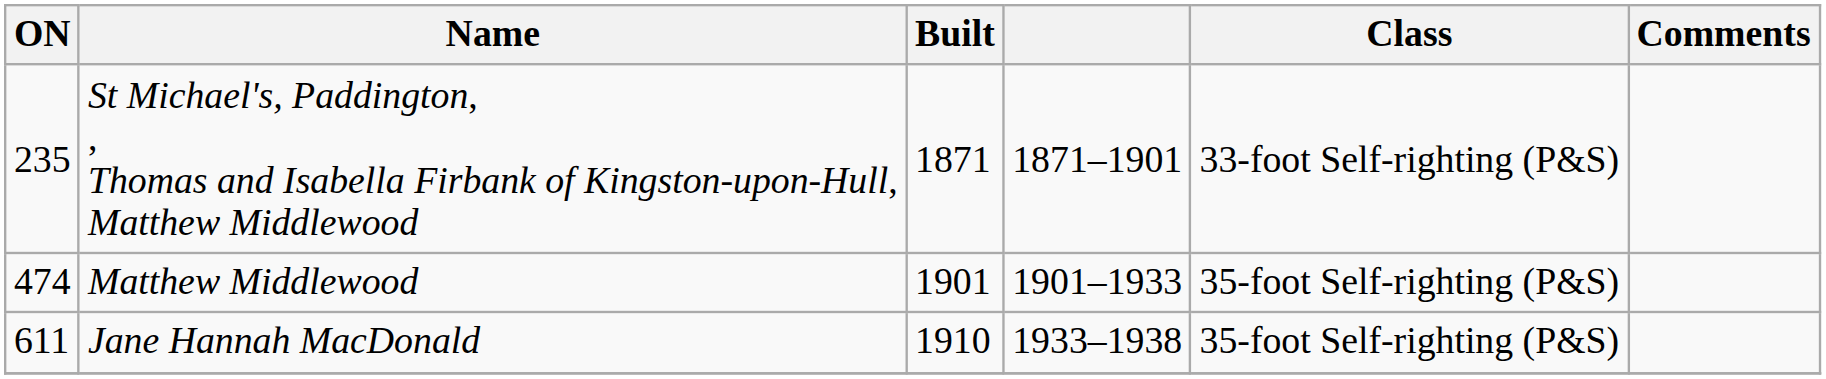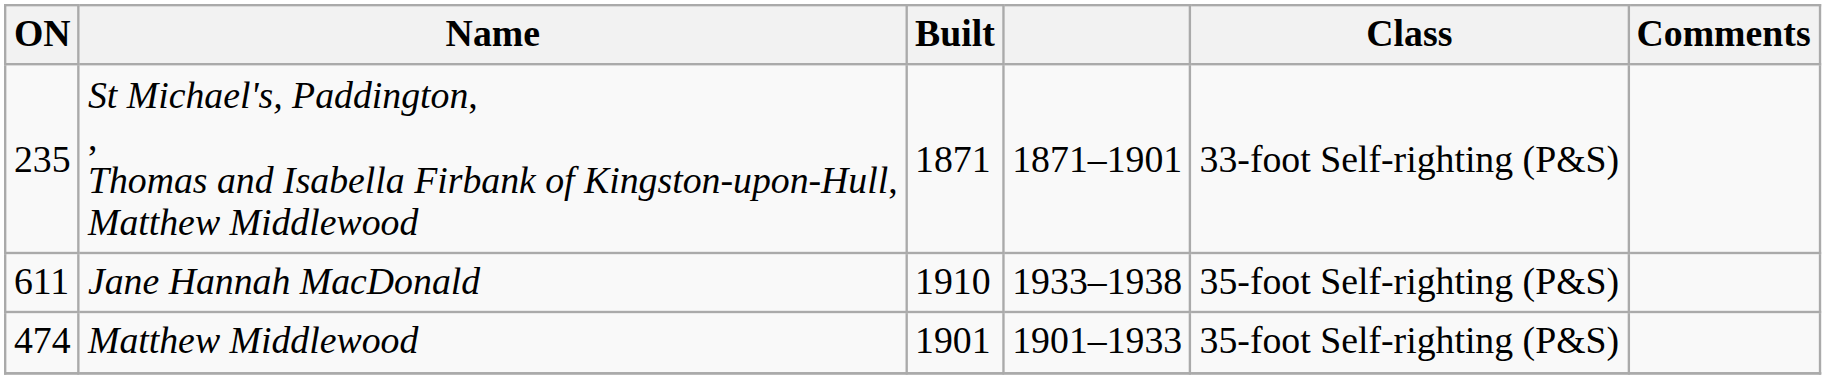 <table class="wikitable">
 <tr>
 <th>ON</th>
 <th>Name</th>
 <th>Built</th>
 <th></th>
 <th>Class</th>
 <th>Comments</th>
 </tr>
 <tr>
 <td>235</td>
 <td><em>St Michael's, Paddington</em>,<br>,<br><em>Thomas and Isabella Firbank of Kingston-upon-Hull</em>,<br><em>Matthew Middlewood</em></td>
 <td>1871</td>
 <td>1871–1901</td>
 <td>33-foot Self-righting (P&S)</td>
 <td></td>
 </tr>
+<tr>
+<td>611</td>
+<td><em>Jane Hannah MacDonald</em></td>
+<td>1910</td>
+<td>1933–1938</td>
+<td>35-foot Self-righting (P&S)</td>
+<td></td>
+</tr>
 <tr ->
 <td>474</td>
 <td><em>Matthew Middlewood</em></td>
 <td>1901</td>
 <td>1901–1933</td>
 <td>35-foot Self-righting (P&S)</td>
 <td></td>
 </tr>
 <tr>
-<td>611</td>
-<td><em>Jane Hannah MacDonald</em></td>
-<td>1910</td>
-<td>1933–1938</td>
-<td>35-foot Self-righting (P&S)</td>
-<td></td>
-</tr>
-<tr>
 </tr>
 </table>
